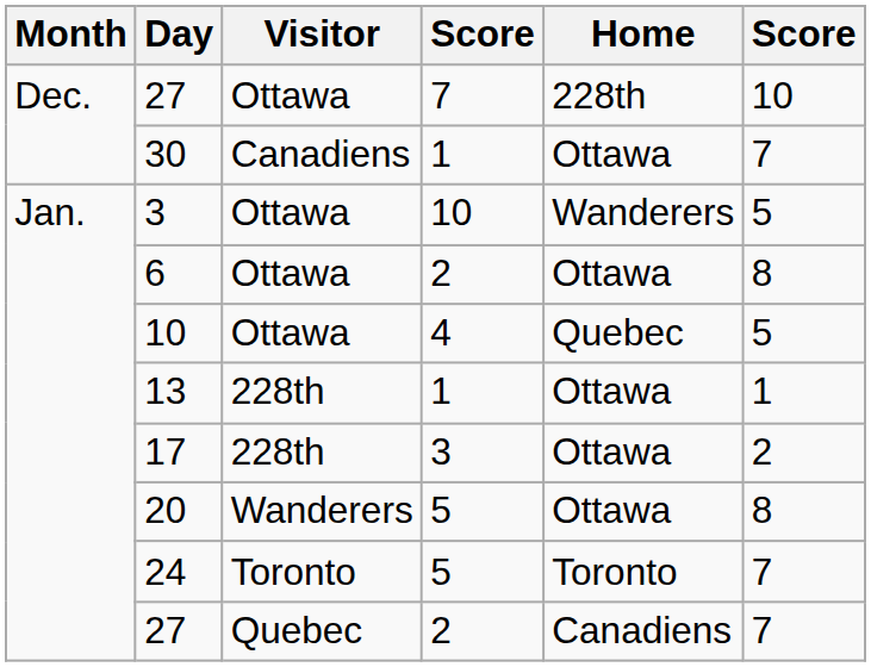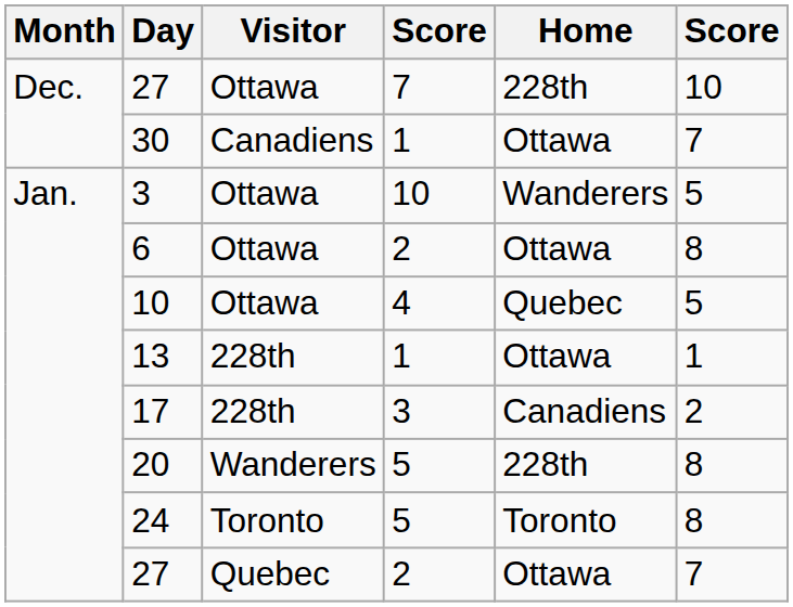 <table class="wikitable">
 <tr>
 <th>Month</th>
 <th>Day</th>
 <th>Visitor</th>
 <th>Score</th>
 <th>Home</th>
 <th>Score</th>
 </tr>
 <tr>
 <td rowspan=2 valign=top>Dec.</td>
 <td>27</td>
 <td>Ottawa</td>
 <td>7</td>
 <td>228th</td>
 <td>10</td>
 </tr>
 <tr>
 <td>30</td>
 <td>Canadiens</td>
 <td>1</td>
 <td>Ottawa</td>
 <td>7</td>
 </tr>
 <tr>
 <td rowspan=8 valign=top>Jan.</td>
 <td>3</td>
 <td>Ottawa</td>
 <td>10</td>
 <td>Wanderers</td>
 <td>5</td>
 </tr>
 <tr>
 <td>6</td>
 <td>Ottawa</td>
 <td>2</td>
 <td>Ottawa</td>
 <td>8</td>
 </tr>
 <tr>
 <td>10</td>
 <td>Ottawa</td>
 <td>4</td>
 <td>Quebec</td>
 <td>5</td>
 </tr>
 <tr>
 <td>13</td>
 <td>228th</td>
 <td>1</td>
 <td>Ottawa</td>
 <td>1</td>
 </tr>
 <tr>
 <td>17</td>
 <td>228th</td>
 <td>3</td>
-<td>Ottawa</td>
+<td>Canadiens</td>
 <td>2</td>
 </tr>
 <tr>
 <td>20</td>
 <td>Wanderers</td>
 <td>5</td>
-<td>Ottawa</td>
+<td>228th</td>
 <td>8</td>
 </tr>
 <tr>
 <td>24</td>
 <td>Toronto</td>
 <td>5</td>
 <td>Toronto</td>
-<td>7</td>
+<td>8</td>
 </tr>
 <tr>
 <td>27</td>
 <td>Quebec</td>
 <td>2</td>
-<td>Canadiens</td>
+<td>Ottawa</td>
 <td>7</td>
 </tr>
 </table>
